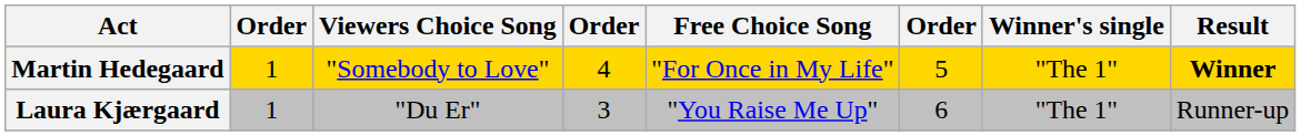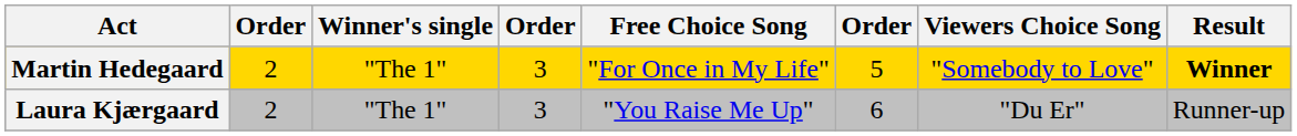 <table class="wikitable plainrowheaders" style="text-align:center;">
 <tr>
 <th>Act</th>
 <th>Order</th>
-<th>Viewers Choice Song</th>
+<th>Winner's single</th>
 <th>Order</th>
 <th>Free Choice Song</th>
 <th>Order</th>
-<th>Winner's single</th>
+<th>Viewers Choice Song</th>
 <th>Result</th>
 </tr>
 <tr bgcolor="gold">
 <th scope="row">Martin Hedegaard</th>
-<td>1</td>
-<td>"<a href='#'>Somebody to Love</a>"</td>
-<td>4</td>
+<td>2</td>
+<td>"The 1"</td>
+<td>3</td>
 <td>"<a href='#'>For Once in My Life</a>"</td>
 <td>5</td>
-<td>"The 1"</td>
+<td>"<a href='#'>Somebody to Love</a>"</td>
 <td><strong>Winner</strong></td>
 </tr>
 <tr bgcolor="silver">
 <th scope="row">Laura Kjærgaard</th>
-<td>1</td>
-<td>"Du Er"</td>
+<td>2</td>
+<td>"The 1"</td>
 <td>3</td>
 <td>"<a href='#'>You Raise Me Up</a>"</td>
 <td>6</td>
-<td>"The 1"</td>
+<td>"Du Er"</td>
 <td>Runner-up</td>
 </tr>
 </table>
